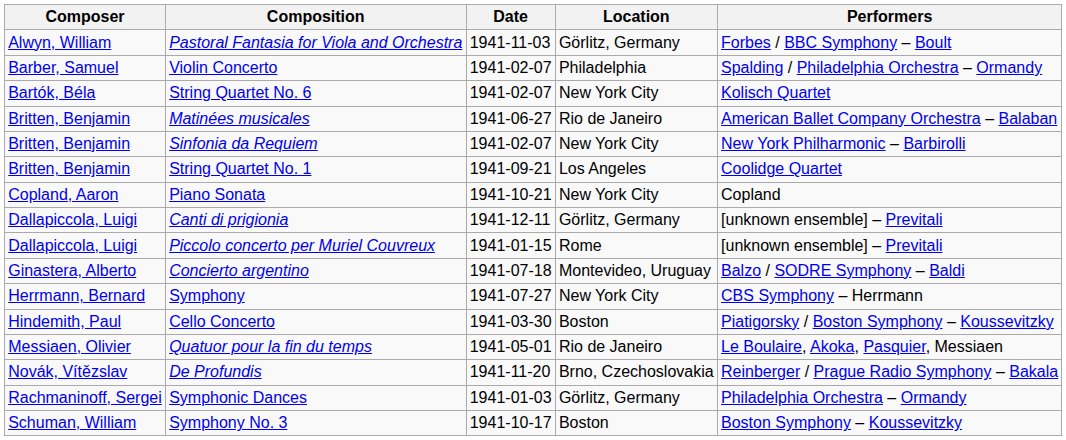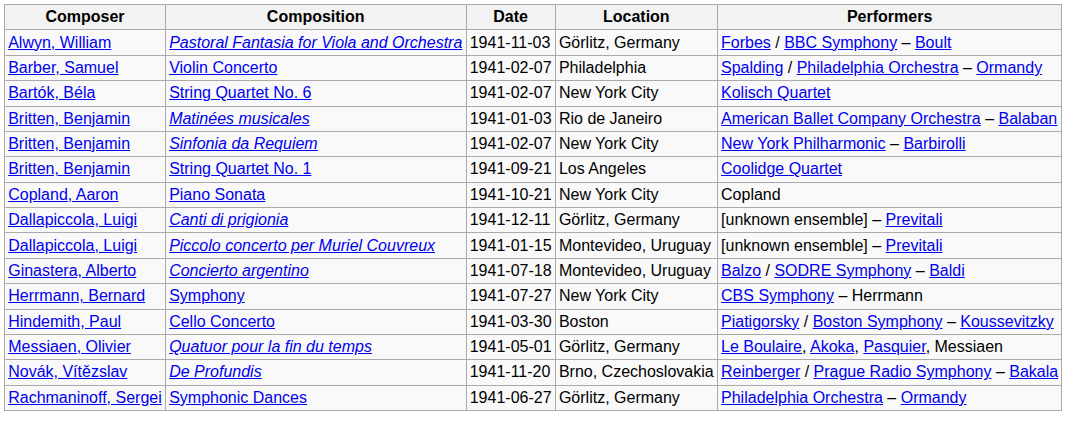 <table class="wikitable sortable">
 <tr>
 <th>Composer</th>
 <th>Composition</th>
 <th>Date</th>
 <th>Location</th>
 <th>Performers</th>
 </tr>
 <tr>
 <td><a href='#'>Alwyn, William</a></td>
 <td><em><a href='#'>Pastoral Fantasia for Viola and Orchestra</a></em></td>
 <td>1941-11-03</td>
 <td>Görlitz, Germany</td>
 <td><a href='#'>Forbes</a> / <a href='#'>BBC Symphony</a> – <a href='#'>Boult</a></td>
 </tr>
 <tr>
 <td><a href='#'>Barber, Samuel</a></td>
 <td><a href='#'>Violin Concerto</a></td>
 <td>1941-02-07</td>
 <td>Philadelphia</td>
 <td><a href='#'>Spalding</a> / <a href='#'>Philadelphia Orchestra</a> – <a href='#'>Ormandy</a></td>
 </tr>
 <tr>
 <td><a href='#'>Bartók, Béla</a></td>
 <td><a href='#'>String Quartet No. 6</a></td>
 <td>1941-02-07</td>
 <td>New York City</td>
 <td><a href='#'>Kolisch Quartet</a></td>
 </tr>
 <tr>
 <td><a href='#'>Britten, Benjamin</a></td>
 <td><em><a href='#'>Matinées musicales</a></em></td>
-<td>1941-06-27</td>
+<td>1941-01-03</td>
 <td>Rio de Janeiro</td>
 <td><a href='#'>American Ballet Company Orchestra</a> – <a href='#'>Balaban</a></td>
 </tr>
 <tr>
 <td><a href='#'>Britten, Benjamin</a></td>
 <td><em><a href='#'>Sinfonia da Requiem</a></em></td>
 <td>1941-02-07</td>
 <td>New York City</td>
 <td><a href='#'>New York Philharmonic</a> – <a href='#'>Barbirolli</a></td>
 </tr>
 <tr>
 <td><a href='#'>Britten, Benjamin</a></td>
 <td><a href='#'>String Quartet No. 1</a></td>
 <td>1941-09-21</td>
 <td>Los Angeles</td>
 <td><a href='#'>Coolidge Quartet</a></td>
 </tr>
 <tr>
 <td><a href='#'>Copland, Aaron</a></td>
 <td><a href='#'>Piano Sonata</a></td>
 <td>1941-10-21</td>
 <td>New York City</td>
 <td>Copland</td>
 </tr>
 <tr>
 <td><a href='#'>Dallapiccola, Luigi</a></td>
 <td><em><a href='#'>Canti di prigionia</a></em></td>
 <td>1941-12-11</td>
 <td>Görlitz, Germany</td>
 <td>[unknown ensemble] – <a href='#'>Previtali</a></td>
 </tr>
 <tr>
 <td><a href='#'>Dallapiccola, Luigi</a></td>
 <td><em><a href='#'>Piccolo concerto per Muriel Couvreux</a></em></td>
 <td>1941-01-15</td>
-<td>Rome</td>
+<td>Montevideo, Uruguay</td>
 <td>[unknown ensemble] – <a href='#'>Previtali</a></td>
 </tr>
 <tr>
 <td><a href='#'>Ginastera, Alberto</a></td>
 <td><em><a href='#'>Concierto argentino</a></em></td>
 <td>1941-07-18</td>
 <td>Montevideo, Uruguay</td>
 <td><a href='#'>Balzo</a> / <a href='#'>SODRE Symphony</a> – <a href='#'>Baldi</a></td>
 </tr>
 <tr>
 <td><a href='#'>Herrmann, Bernard</a></td>
 <td><a href='#'>Symphony</a></td>
 <td>1941-07-27</td>
 <td>New York City</td>
 <td><a href='#'>CBS Symphony</a> – Herrmann</td>
 </tr>
 <tr>
 <td><a href='#'>Hindemith, Paul</a></td>
 <td><a href='#'>Cello Concerto</a></td>
 <td>1941-03-30</td>
 <td>Boston</td>
 <td><a href='#'>Piatigorsky</a> / <a href='#'>Boston Symphony</a> – <a href='#'>Koussevitzky</a></td>
 </tr>
 <tr>
 <td><a href='#'>Messiaen, Olivier</a></td>
 <td><em><a href='#'>Quatuor pour la fin du temps</a></em></td>
 <td>1941-05-01</td>
-<td>Rio de Janeiro</td>
+<td>Görlitz, Germany</td>
 <td><a href='#'>Le Boulaire</a>, <a href='#'>Akoka</a>, <a href='#'>Pasquier</a>, Messiaen</td>
 </tr>
 <tr>
 <td><a href='#'>Novák, Vítězslav</a></td>
 <td><em><a href='#'>De Profundis</a></em></td>
 <td>1941-11-20</td>
 <td>Brno, Czechoslovakia</td>
 <td><a href='#'>Reinberger</a> / <a href='#'>Prague Radio Symphony</a> – <a href='#'>Bakala</a></td>
 </tr>
 <tr>
 <td><a href='#'>Rachmaninoff, Sergei</a></td>
 <td><a href='#'>Symphonic Dances</a></td>
-<td>1941-01-03</td>
+<td>1941-06-27</td>
 <td>Görlitz, Germany</td>
 <td><a href='#'>Philadelphia Orchestra</a> – <a href='#'>Ormandy</a></td>
 </tr>
 <tr>
-<td><a href='#'>Schuman, William</a></td>
-<td><a href='#'>Symphony No. 3</a></td>
-<td>1941-10-17</td>
-<td>Boston</td>
-<td><a href='#'>Boston Symphony</a> – <a href='#'>Koussevitzky</a></td>
-</tr>
-<tr>
 </tr>
 </table>
